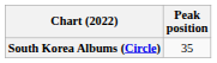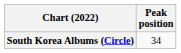 <table class="wikitable plainrowheaders" style="text-align:center">
 <tr>
 <th scope="col">Chart (2022)</th>
 <th scope="col">Peak<br>position</th>
 </tr>
 <tr>
 <th scope="row">South Korea Albums (<a href='#'>Circle</a>)</th>
-<td>35</td>
+<td>34</td>
 </tr>
 </table>
